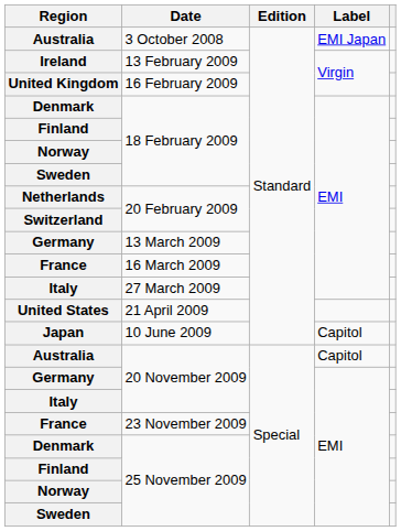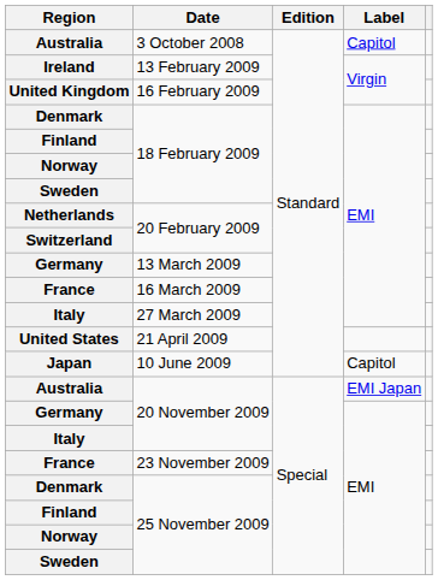 <table class="wikitable plainrowheaders">
 <tr>
 <th scope="col">Region</th>
 <th scope="col">Date</th>
 <th scope="col">Edition</th>
 <th scope="col">Label</th>
 <th scope="col"></th>
 </tr>
 <tr>
 <th scope="row">Australia</th>
 <td>3 October 2008</td>
 <td rowspan="14">Standard</td>
-<td><a href='#'>EMI Japan</a></td>
+<td><a href='#'>Capitol</a></td>
 <td align="center"></td>
 </tr>
 <tr>
 <th scope="row">Ireland</th>
 <td>13 February 2009</td>
 <td rowspan="2"><a href='#'>Virgin</a></td>
 <td align="center"></td>
 </tr>
 <tr>
 <th scope="row">United Kingdom</th>
 <td>16 February 2009</td>
 <td align="center"></td>
 </tr>
 <tr>
 <th scope="row">Denmark</th>
 <td rowspan="4">18 February 2009</td>
 <td rowspan="9"><a href='#'>EMI</a></td>
 <td align="center"></td>
 </tr>
 <tr>
 <th scope="row">Finland</th>
 <td align="center"></td>
 </tr>
 <tr>
 <th scope="row">Norway</th>
 <td align="center"></td>
 </tr>
 <tr>
 <th scope="row">Sweden</th>
 <td align="center"></td>
 </tr>
 <tr>
 <th scope="row">Netherlands</th>
 <td rowspan="2">20 February 2009</td>
 <td align="center"></td>
 </tr>
 <tr>
 <th scope="row">Switzerland</th>
 <td align="center"></td>
 </tr>
 <tr>
 <th scope="row">Germany</th>
 <td>13 March 2009</td>
 <td align="center"></td>
 </tr>
 <tr>
 <th scope="row">France</th>
 <td>16 March 2009</td>
 <td align="center"></td>
 </tr>
 <tr>
 <th scope="row">Italy</th>
 <td>27 March 2009</td>
 <td align="center"></td>
 </tr>
 <tr>
 <th scope="row">United States</th>
 <td>21 April 2009</td>
 <td></td>
 <td align="center"></td>
 </tr>
 <tr>
 <th scope="row">Japan</th>
 <td>10 June 2009</td>
 <td>Capitol</td>
 <td align="center"></td>
 </tr>
 <tr>
 <th scope="row">Australia</th>
 <td rowspan="3">20 November 2009</td>
 <td rowspan="8">Special</td>
-<td>Capitol</td>
+<td><a href='#'>EMI Japan</a></td>
 <td align="center"></td>
 </tr>
 <tr>
 <th scope="row">Germany</th>
 <td rowspan="7">EMI</td>
 <td align="center"></td>
 </tr>
 <tr>
 <th scope="row">Italy</th>
 <td align="center"></td>
 </tr>
 <tr>
 <th scope="row">France</th>
 <td>23 November 2009</td>
 <td align="center"></td>
 </tr>
 <tr>
 <th scope="row">Denmark</th>
 <td rowspan="4">25 November 2009</td>
 <td align="center"></td>
 </tr>
 <tr>
 <th scope="row">Finland</th>
 <td align="center"></td>
 </tr>
 <tr>
 <th scope="row">Norway</th>
 <td align="center"></td>
 </tr>
 <tr>
 <th scope="row">Sweden</th>
 <td align="center"></td>
 </tr>
 </table>
